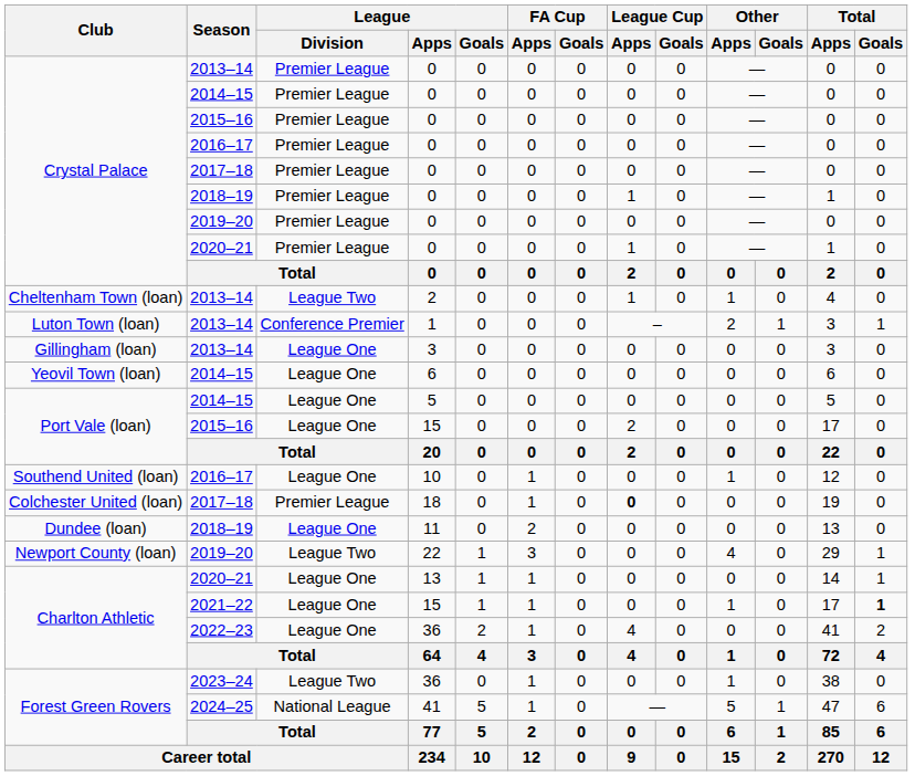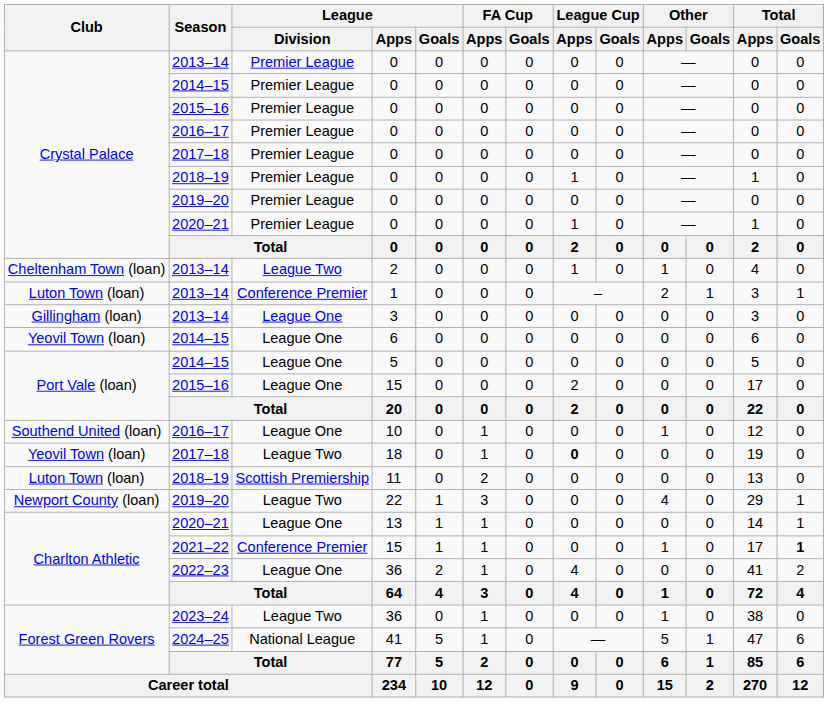 <table class="wikitable" style="text-align:center">
 <tr>
 <th rowspan="2">Club</th>
 <th rowspan="2">Season</th>
 <th colspan="3">League</th>
 <th colspan="2">FA Cup</th>
 <th colspan="2">League Cup</th>
 <th colspan="2">Other</th>
 <th colspan="2">Total</th>
 </tr>
 <tr>
 <th>Division</th>
 <th>Apps</th>
 <th>Goals</th>
 <th>Apps</th>
 <th>Goals</th>
 <th>Apps</th>
 <th>Goals</th>
 <th>Apps</th>
 <th>Goals</th>
 <th>Apps</th>
 <th>Goals</th>
 </tr>
 <tr>
 <td rowspan="9"><a href='#'>Crystal Palace</a></td>
 <td><a href='#'>2013–14</a></td>
 <td><a href='#'>Premier League</a></td>
 <td>0</td>
 <td>0</td>
 <td>0</td>
 <td>0</td>
 <td>0</td>
 <td>0</td>
 <td colspan=2>—</td>
 <td>0</td>
 <td>0</td>
 </tr>
 <tr>
 <td><a href='#'>2014–15</a></td>
 <td>Premier League</td>
 <td>0</td>
 <td>0</td>
 <td>0</td>
 <td>0</td>
 <td>0</td>
 <td>0</td>
 <td colspan=2>—</td>
 <td>0</td>
 <td>0</td>
 </tr>
 <tr>
 <td><a href='#'>2015–16</a></td>
 <td>Premier League</td>
 <td>0</td>
 <td>0</td>
 <td>0</td>
 <td>0</td>
 <td>0</td>
 <td>0</td>
 <td colspan=2>—</td>
 <td>0</td>
 <td>0</td>
 </tr>
 <tr>
 <td><a href='#'>2016–17</a></td>
 <td>Premier League</td>
 <td>0</td>
 <td>0</td>
 <td>0</td>
 <td>0</td>
 <td>0</td>
 <td>0</td>
 <td colspan=2>—</td>
 <td>0</td>
 <td>0</td>
 </tr>
 <tr>
 <td><a href='#'>2017–18</a></td>
 <td>Premier League</td>
 <td>0</td>
 <td>0</td>
 <td>0</td>
 <td>0</td>
 <td>0</td>
 <td>0</td>
 <td colspan=2>—</td>
 <td>0</td>
 <td>0</td>
 </tr>
 <tr>
 <td><a href='#'>2018–19</a></td>
 <td>Premier League</td>
 <td>0</td>
 <td>0</td>
 <td>0</td>
 <td>0</td>
 <td>1</td>
 <td>0</td>
 <td colspan=2>—</td>
 <td>1</td>
 <td>0</td>
 </tr>
 <tr>
 <td><a href='#'>2019–20</a></td>
 <td>Premier League</td>
 <td>0</td>
 <td>0</td>
 <td>0</td>
 <td>0</td>
 <td>0</td>
 <td>0</td>
 <td colspan=2>—</td>
 <td>0</td>
 <td>0</td>
 </tr>
 <tr>
 <td><a href='#'>2020–21</a></td>
 <td>Premier League</td>
 <td>0</td>
 <td>0</td>
 <td>0</td>
 <td>0</td>
 <td>1</td>
 <td>0</td>
 <td colspan=2>—</td>
 <td>1</td>
 <td>0</td>
 </tr>
 <tr>
 <th colspan="2">Total</th>
 <th>0</th>
 <th>0</th>
 <th>0</th>
 <th>0</th>
 <th>2</th>
 <th>0</th>
 <th>0</th>
 <th>0</th>
 <th>2</th>
 <th>0</th>
 </tr>
 <tr>
 <td><a href='#'>Cheltenham Town</a> (loan)</td>
 <td><a href='#'>2013–14</a></td>
 <td><a href='#'>League Two</a></td>
 <td>2</td>
 <td>0</td>
 <td>0</td>
 <td>0</td>
 <td>1</td>
 <td>0</td>
 <td>1</td>
 <td>0</td>
 <td>4</td>
 <td>0</td>
 </tr>
 <tr>
 <td><a href='#'>Luton Town</a> (loan)</td>
 <td><a href='#'>2013–14</a></td>
 <td><a href='#'>Conference Premier</a></td>
 <td>1</td>
 <td>0</td>
 <td>0</td>
 <td>0</td>
 <td colspan="2">–</td>
 <td>2</td>
 <td>1</td>
 <td>3</td>
 <td>1</td>
 </tr>
 <tr>
 <td><a href='#'>Gillingham</a> (loan)</td>
 <td><a href='#'>2013–14</a></td>
 <td><a href='#'>League One</a></td>
 <td>3</td>
 <td>0</td>
 <td>0</td>
 <td>0</td>
 <td>0</td>
 <td>0</td>
 <td>0</td>
 <td>0</td>
 <td>3</td>
 <td>0</td>
 </tr>
 <tr>
 <td><a href='#'>Yeovil Town</a> (loan)</td>
 <td><a href='#'>2014–15</a></td>
 <td>League One</td>
 <td>6</td>
 <td>0</td>
 <td>0</td>
 <td>0</td>
 <td>0</td>
 <td>0</td>
 <td>0</td>
 <td>0</td>
 <td>6</td>
 <td>0</td>
 </tr>
 <tr>
 <td rowspan="3"><a href='#'>Port Vale</a> (loan)</td>
 <td><a href='#'>2014–15</a></td>
 <td>League One</td>
 <td>5</td>
 <td>0</td>
 <td>0</td>
 <td>0</td>
 <td>0</td>
 <td>0</td>
 <td>0</td>
 <td>0</td>
 <td>5</td>
 <td>0</td>
 </tr>
 <tr>
 <td><a href='#'>2015–16</a></td>
 <td>League One</td>
 <td>15</td>
 <td>0</td>
 <td>0</td>
 <td>0</td>
 <td>2</td>
 <td>0</td>
 <td>0</td>
 <td>0</td>
 <td>17</td>
 <td>0</td>
 </tr>
 <tr>
 <th colspan="2">Total</th>
 <th>20</th>
 <th>0</th>
 <th>0</th>
 <th>0</th>
 <th>2</th>
 <th>0</th>
 <th>0</th>
 <th>0</th>
 <th>22</th>
 <th>0</th>
 </tr>
 <tr>
 <td><a href='#'>Southend United</a> (loan)</td>
 <td><a href='#'>2016–17</a></td>
 <td>League One</td>
 <td>10</td>
 <td>0</td>
 <td>1</td>
 <td>0</td>
 <td>0</td>
 <td>0</td>
 <td>1</td>
 <td>0</td>
 <td>12</td>
 <td>0</td>
 </tr>
 <tr>
-<td><a href='#'>Colchester United</a> (loan)</td>
+<td><a href='#'>Yeovil Town</a> (loan)</td>
 <td><a href='#'>2017–18</a></td>
-<td>Premier League</td>
+<td>League Two</td>
 <td>18</td>
 <td>0</td>
 <td>1</td>
 <td>0</td>
 <td><strong>0</strong></td>
 <td>0</td>
 <td>0</td>
 <td>0</td>
 <td>19</td>
 <td>0</td>
 </tr>
 <tr>
-<td><a href='#'>Dundee</a> (loan)</td>
+<td><a href='#'>Luton Town</a> (loan)</td>
 <td><a href='#'>2018–19</a></td>
-<td><a href='#'>League One</a></td>
+<td><a href='#'>Scottish Premiership</a></td>
 <td>11</td>
 <td>0</td>
 <td>2</td>
 <td>0</td>
 <td>0</td>
 <td>0</td>
 <td>0</td>
 <td>0</td>
 <td>13</td>
 <td>0</td>
 </tr>
 <tr>
 <td><a href='#'>Newport County</a> (loan)</td>
 <td><a href='#'>2019–20</a></td>
 <td>League Two</td>
 <td>22</td>
 <td>1</td>
 <td>3</td>
 <td>0</td>
 <td>0</td>
 <td>0</td>
 <td>4</td>
 <td>0</td>
 <td>29</td>
 <td>1</td>
 </tr>
 <tr>
 <td rowspan="4"><a href='#'>Charlton Athletic</a></td>
 <td><a href='#'>2020–21</a></td>
 <td>League One</td>
 <td>13</td>
 <td>1</td>
 <td>1</td>
 <td>0</td>
 <td>0</td>
 <td>0</td>
 <td>0</td>
 <td>0</td>
 <td>14</td>
 <td>1</td>
 </tr>
 <tr>
 <td><a href='#'>2021–22</a></td>
-<td>League One</td>
+<td><a href='#'>Conference Premier</a></td>
 <td>15</td>
 <td>1</td>
 <td>1</td>
 <td>0</td>
 <td>0</td>
 <td>0</td>
 <td>1</td>
 <td>0</td>
 <td>17</td>
 <td><strong>1</strong></td>
 </tr>
 <tr>
 <td><a href='#'>2022–23</a></td>
 <td>League One</td>
 <td>36</td>
 <td>2</td>
 <td>1</td>
 <td>0</td>
 <td>4</td>
 <td>0</td>
 <td>0</td>
 <td>0</td>
 <td>41</td>
 <td>2</td>
 </tr>
 <tr>
 <th colspan="2">Total</th>
 <th>64</th>
 <th>4</th>
 <th>3</th>
 <th>0</th>
 <th>4</th>
 <th>0</th>
 <th>1</th>
 <th>0</th>
 <th>72</th>
 <th>4</th>
 </tr>
 <tr>
 <td rowspan=3><a href='#'>Forest Green Rovers</a></td>
 <td><a href='#'>2023–24</a></td>
 <td>League Two</td>
 <td>36</td>
 <td>0</td>
 <td>1</td>
 <td>0</td>
 <td>0</td>
 <td>0</td>
 <td>1</td>
 <td>0</td>
 <td>38</td>
 <td>0</td>
 </tr>
 <tr>
 <td><a href='#'>2024–25</a></td>
 <td>National League</td>
 <td>41</td>
 <td>5</td>
 <td>1</td>
 <td>0</td>
 <td colspan=2>—</td>
 <td>5</td>
 <td>1</td>
 <td>47</td>
 <td>6</td>
 </tr>
 <tr>
 <th colspan="2">Total</th>
 <th>77</th>
 <th>5</th>
 <th>2</th>
 <th>0</th>
 <th>0</th>
 <th>0</th>
 <th>6</th>
 <th>1</th>
 <th>85</th>
 <th>6</th>
 </tr>
 <tr>
 <th colspan="3">Career total</th>
 <th>234</th>
 <th>10</th>
 <th>12</th>
 <th>0</th>
 <th>9</th>
 <th>0</th>
 <th>15</th>
 <th>2</th>
 <th>270</th>
 <th>12</th>
 </tr>
 </table>
